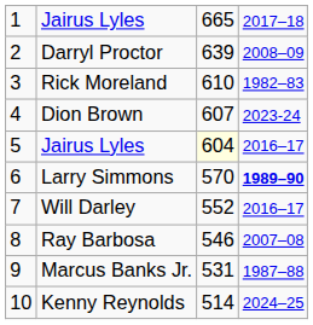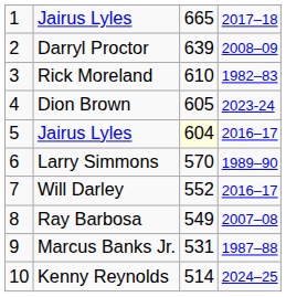 <table class="wikitable">
 <tr>
 </tr>
 <tr>
 <td>1</td>
 <td><a href='#'>Jairus Lyles</a></td>
 <td>665</td>
 <td style="font-size:80%;"><a href='#'>2017–18</a></td>
 </tr>
 <tr>
 <td>2</td>
 <td>Darryl Proctor</td>
 <td>639</td>
 <td style="font-size:80%;"><a href='#'>2008–09</a></td>
 </tr>
 <tr>
 <td>3</td>
 <td>Rick Moreland</td>
 <td>610</td>
 <td style="font-size:80%;"><a href='#'>1982–83</a></td>
 </tr>
 <tr>
 <td>4</td>
 <td>Dion Brown</td>
-<td>607</td>
+<td>605</td>
 <td style="font-size:80%;"><a href='#'>2023-24</a></td>
 </tr>
 <tr>
 <td>5</td>
 <td><a href='#'>Jairus Lyles</a></td>
 <td style="background: lightyellow;">604</td>
 <td style="font-size:80%;"><a href='#'>2016–17</a></td>
 </tr>
 <tr>
 <td>6</td>
 <td>Larry Simmons</td>
 <td>570</td>
-<td style="font-size:80%;"><strong><a href='#'>1989–90</a></strong></td>
+<td style="font-size:80%;"><a href='#'>1989–90</a></td>
 </tr>
 <tr>
 <td>7</td>
 <td>Will Darley</td>
 <td>552</td>
 <td style="font-size:80%;"><a href='#'>2016–17</a></td>
 </tr>
 <tr>
 <td>8</td>
 <td>Ray Barbosa</td>
-<td>546</td>
+<td>549</td>
 <td style="font-size:80%;"><a href='#'>2007–08</a></td>
 </tr>
 <tr>
 <td>9</td>
 <td>Marcus Banks Jr.</td>
 <td>531</td>
 <td style="font-size:80%;"><a href='#'>1987–88</a></td>
 </tr>
 <tr>
 <td>10</td>
 <td>Kenny Reynolds</td>
 <td>514</td>
 <td style="font-size:80%;"><a href='#'>2024–25</a></td>
 </tr>
 </table>
